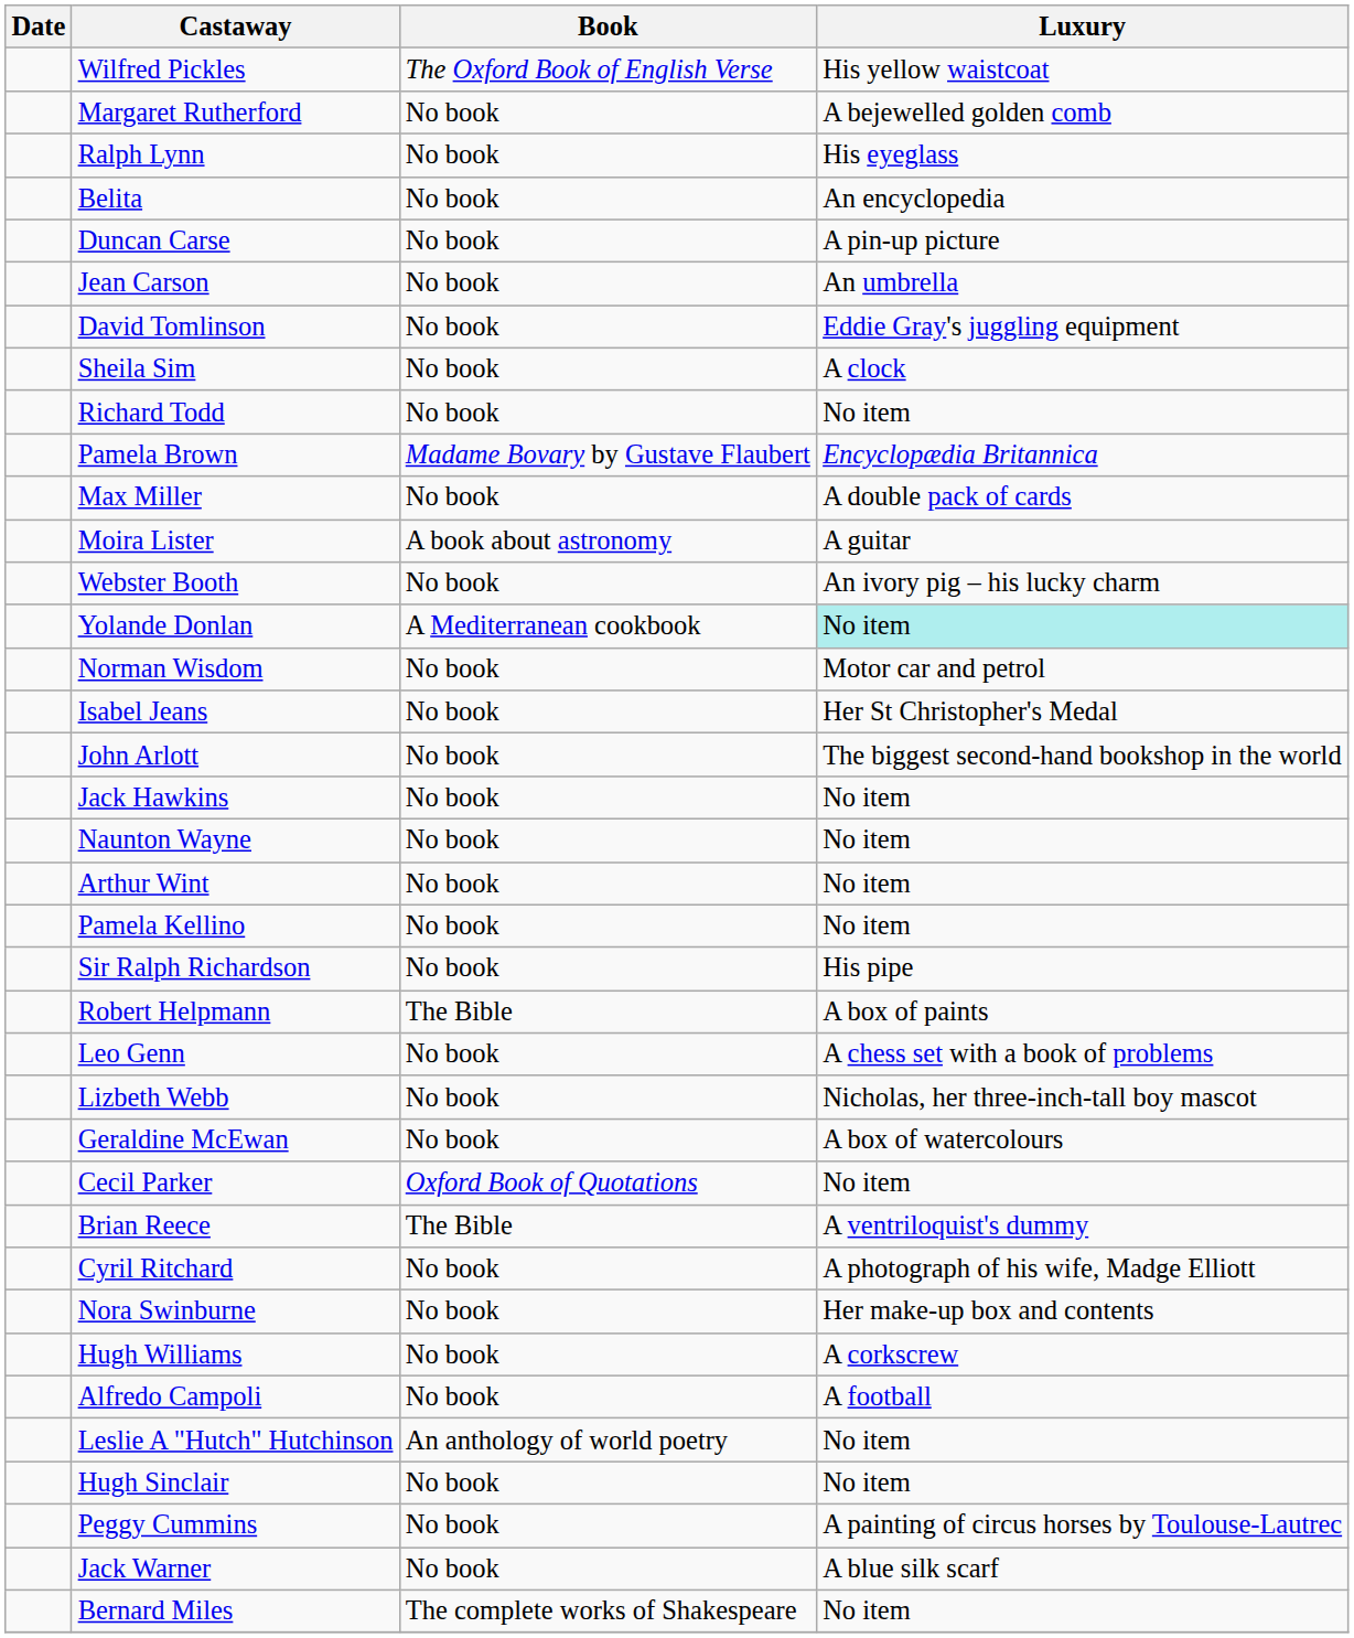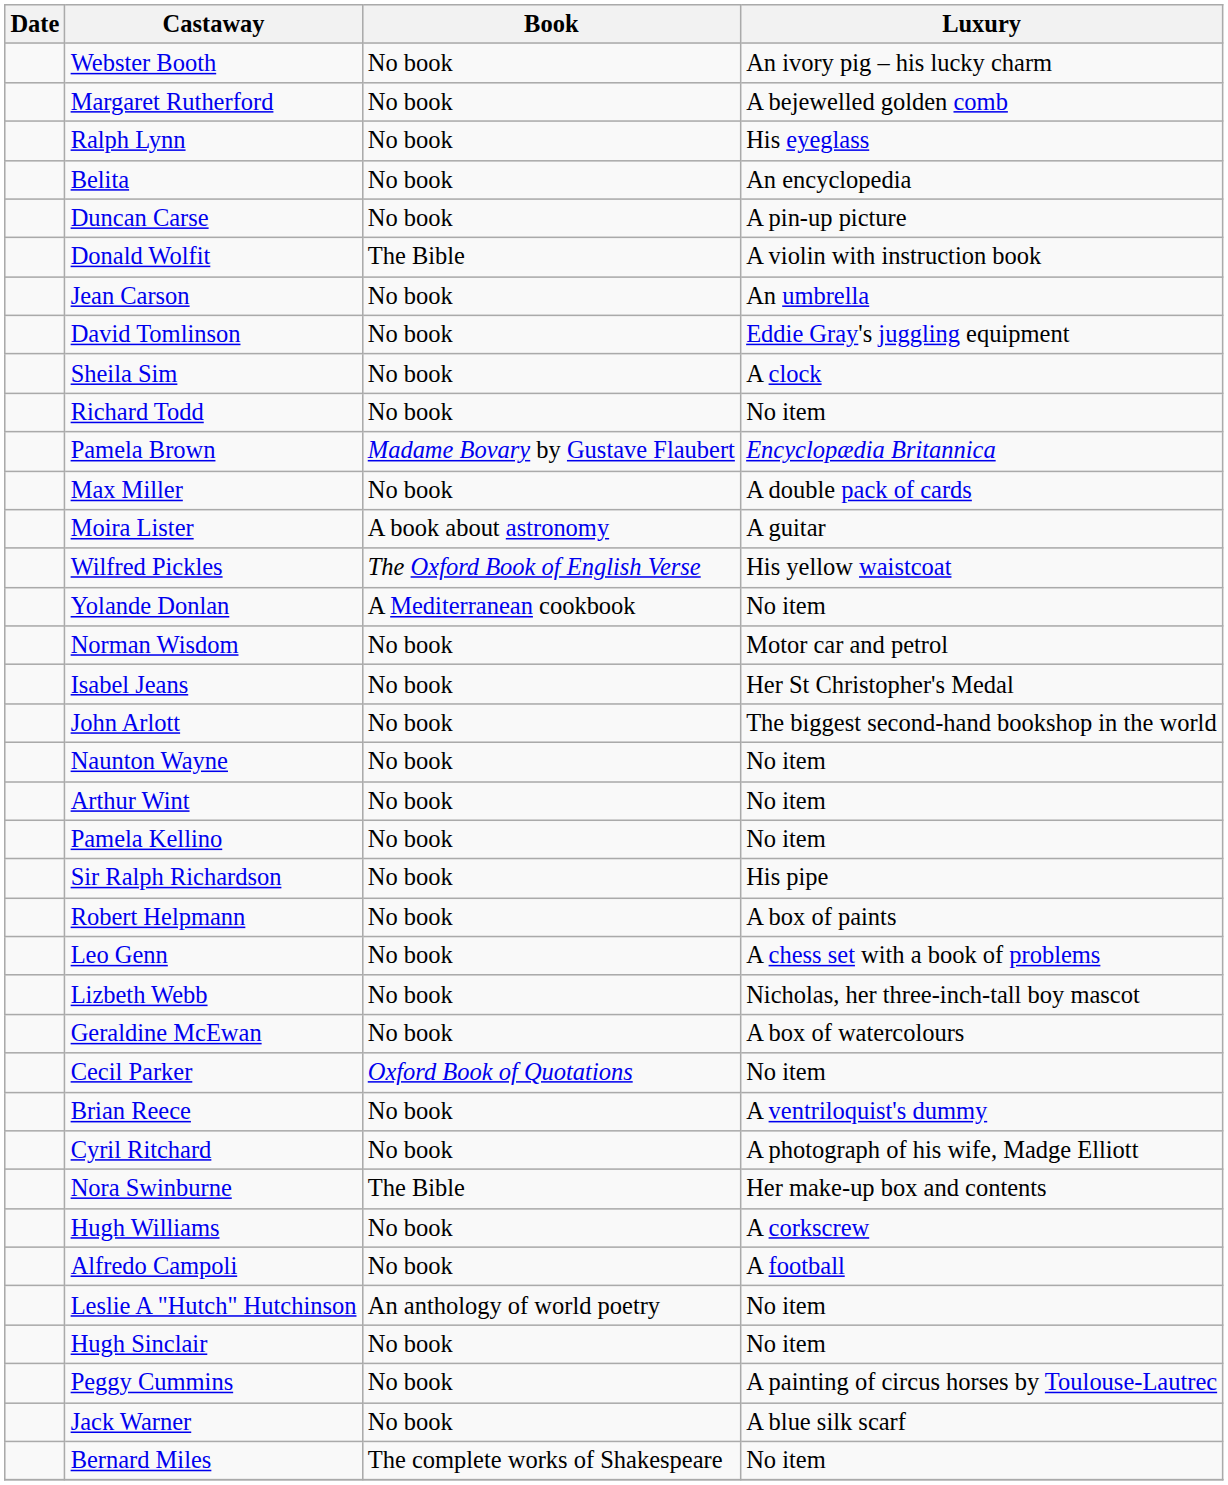 <table class="wikitable sortable">
 <tr>
 <th>Date</th>
 <th>Castaway</th>
 <th>Book</th>
 <th>Luxury</th>
 </tr>
 <tr>
 <td></td>
-<td><a href='#'>Wilfred Pickles</a></td>
-<td><em>The <a href='#'>Oxford Book of English Verse</a></em></td>
-<td>His yellow <a href='#'>waistcoat</a></td>
+<td><a href='#'>Webster Booth</a></td>
+<td>No book</td>
+<td>An ivory pig – his lucky charm</td>
 </tr>
 <tr>
 <td></td>
 <td><a href='#'>Margaret Rutherford</a></td>
 <td>No book</td>
 <td>A bejewelled golden <a href='#'>comb</a></td>
 </tr>
 <tr>
 <td></td>
 <td><a href='#'>Ralph Lynn</a></td>
 <td>No book</td>
 <td>His <a href='#'>eyeglass</a></td>
 </tr>
 <tr>
 <td></td>
 <td><a href='#'>Belita</a></td>
 <td>No book</td>
 <td>An encyclopedia</td>
 </tr>
 <tr>
 <td></td>
 <td><a href='#'>Duncan Carse</a></td>
 <td>No book</td>
 <td>A pin-up picture</td>
+</tr>
+<tr>
+<td></td>
+<td><a href='#'>Donald Wolfit</a></td>
+<td>The Bible</td>
+<td>A violin with instruction book</td>
 </tr>
 <tr>
 <td></td>
 <td><a href='#'>Jean Carson</a></td>
 <td>No book</td>
 <td>An <a href='#'>umbrella</a></td>
 </tr>
 <tr>
 <td></td>
 <td><a href='#'>David Tomlinson</a></td>
 <td>No book</td>
 <td><a href='#'>Eddie Gray</a>'s <a href='#'>juggling</a> equipment</td>
 </tr>
 <tr>
 <td></td>
 <td><a href='#'>Sheila Sim</a></td>
 <td>No book</td>
 <td>A <a href='#'>clock</a></td>
 </tr>
 <tr>
 <td></td>
 <td><a href='#'>Richard Todd</a></td>
 <td>No book</td>
 <td>No item</td>
 </tr>
 <tr>
 <td></td>
 <td><a href='#'>Pamela Brown</a></td>
 <td><em><a href='#'>Madame Bovary</a></em> by <a href='#'>Gustave Flaubert</a></td>
 <td><em><a href='#'>Encyclopædia Britannica</a></em></td>
 </tr>
 <tr>
 <td></td>
 <td><a href='#'>Max Miller</a></td>
 <td>No book</td>
 <td>A double <a href='#'>pack of cards</a></td>
 </tr>
 <tr>
 <td></td>
 <td><a href='#'>Moira Lister</a></td>
 <td>A book about <a href='#'>astronomy</a></td>
 <td>A guitar</td>
 </tr>
 <tr>
 <td></td>
-<td><a href='#'>Webster Booth</a></td>
-<td>No book</td>
-<td>An ivory pig – his lucky charm</td>
+<td><a href='#'>Wilfred Pickles</a></td>
+<td><em>The <a href='#'>Oxford Book of English Verse</a></em></td>
+<td>His yellow <a href='#'>waistcoat</a></td>
 </tr>
 <tr>
 <td></td>
 <td><a href='#'>Yolande Donlan</a></td>
 <td>A <a href='#'>Mediterranean</a> cookbook</td>
-<td style="background: paleturquoise;">No item</td>
+<td>No item</td>
 </tr>
 <tr>
 <td></td>
 <td><a href='#'>Norman Wisdom</a></td>
 <td>No book</td>
 <td>Motor car and petrol</td>
 </tr>
 <tr>
 <td></td>
 <td><a href='#'>Isabel Jeans</a></td>
 <td>No book</td>
 <td>Her St Christopher's Medal</td>
 </tr>
 <tr>
 <td></td>
 <td><a href='#'>John Arlott</a></td>
 <td>No book</td>
 <td>The biggest second-hand bookshop in the world</td>
-</tr>
-<tr>
-<td></td>
-<td><a href='#'>Jack Hawkins</a></td>
-<td>No book</td>
-<td>No item</td>
 </tr>
 <tr>
 <td></td>
 <td><a href='#'>Naunton Wayne</a></td>
 <td>No book</td>
 <td>No item</td>
 </tr>
 <tr>
 <td></td>
 <td><a href='#'>Arthur Wint</a></td>
 <td>No book</td>
 <td>No item</td>
 </tr>
 <tr>
 <td></td>
 <td><a href='#'>Pamela Kellino</a></td>
 <td>No book</td>
 <td>No item</td>
 </tr>
 <tr>
 <td></td>
 <td><a href='#'>Sir Ralph Richardson</a></td>
 <td>No book</td>
 <td>His pipe</td>
 </tr>
 <tr>
 <td></td>
 <td><a href='#'>Robert Helpmann</a></td>
-<td>The Bible</td>
+<td>No book</td>
 <td>A box of paints</td>
 </tr>
 <tr>
 <td></td>
 <td><a href='#'>Leo Genn</a></td>
 <td>No book</td>
 <td>A <a href='#'>chess set</a> with a book of <a href='#'>problems</a></td>
 </tr>
 <tr>
 <td></td>
 <td><a href='#'>Lizbeth Webb</a></td>
 <td>No book</td>
 <td>Nicholas, her three-inch-tall boy mascot</td>
 </tr>
 <tr>
 <td></td>
 <td><a href='#'>Geraldine McEwan</a></td>
 <td>No book</td>
 <td>A box of watercolours</td>
 </tr>
 <tr>
 <td></td>
 <td><a href='#'>Cecil Parker</a></td>
 <td><em><a href='#'>Oxford Book of Quotations</a></em></td>
 <td>No item</td>
 </tr>
 <tr>
 <td></td>
 <td><a href='#'>Brian Reece</a></td>
-<td>The Bible</td>
+<td>No book</td>
 <td>A <a href='#'>ventriloquist's dummy</a></td>
 </tr>
 <tr>
 <td></td>
 <td><a href='#'>Cyril Ritchard</a></td>
 <td>No book</td>
 <td>A photograph of his wife, Madge Elliott</td>
 </tr>
 <tr>
 <td></td>
 <td><a href='#'>Nora Swinburne</a></td>
-<td>No book</td>
+<td>The Bible</td>
 <td>Her make-up box and contents</td>
 </tr>
 <tr>
 <td></td>
 <td><a href='#'>Hugh Williams</a></td>
 <td>No book</td>
 <td>A <a href='#'>corkscrew</a></td>
 </tr>
 <tr>
 <td></td>
 <td><a href='#'>Alfredo Campoli</a></td>
 <td>No book</td>
 <td>A <a href='#'>football</a></td>
 </tr>
 <tr>
 <td></td>
 <td><a href='#'>Leslie A "Hutch" Hutchinson</a></td>
 <td>An anthology of world poetry</td>
 <td>No item</td>
 </tr>
 <tr>
 <td></td>
 <td><a href='#'>Hugh Sinclair</a></td>
 <td>No book</td>
 <td>No item</td>
 </tr>
 <tr>
 <td></td>
 <td><a href='#'>Peggy Cummins</a></td>
 <td>No book</td>
 <td>A painting of circus horses by <a href='#'>Toulouse-Lautrec</a></td>
 </tr>
 <tr>
 <td></td>
 <td><a href='#'>Jack Warner</a></td>
 <td>No book</td>
 <td>A blue silk scarf</td>
 </tr>
 <tr>
 <td></td>
 <td><a href='#'>Bernard Miles</a></td>
 <td>The complete works of Shakespeare</td>
 <td>No item</td>
 </tr>
 <tr>
 </tr>
 </table>
